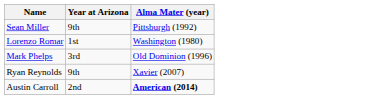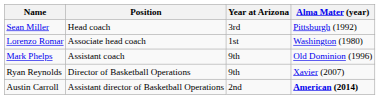 <table class="wikitable" style="white-space:nowrap; font-size:90%;">
 <tr>
 <th>Name</th>
+<th>Position</th>
 <th>Year at Arizona</th>
 <th><a href='#'>Alma Mater</a> (year)</th>
 </tr>
 <tr>
 <td><a href='#'>Sean Miller</a></td>
-<td>9th</td>
+<td>Head coach</td>
+<td>3rd</td>
 <td><a href='#'>Pittsburgh</a> (1992)</td>
 </tr>
 <tr>
 <td><a href='#'>Lorenzo Romar</a></td>
+<td>Associate head coach</td>
 <td>1st</td>
 <td><a href='#'>Washington</a> (1980)</td>
 </tr>
 <tr>
 <td><a href='#'>Mark Phelps</a></td>
-<td>3rd</td>
+<td>Assistant coach</td>
+<td>9th</td>
 <td><a href='#'>Old Dominion</a> (1996)</td>
 </tr>
 <tr>
 <td>Ryan Reynolds</td>
+<td>Director of Basketball Operations</td>
 <td>9th</td>
 <td><a href='#'>Xavier</a> (2007)</td>
 </tr>
 <tr>
 <td>Austin Carroll</td>
+<td>Assistant director of Basketball Operations</td>
 <td>2nd</td>
 <td><strong><a href='#'>American</a> (2014)</strong></td>
 </tr>
 </table>
